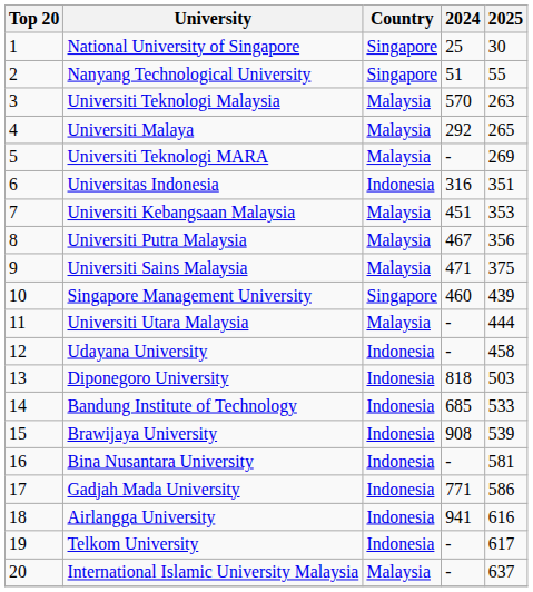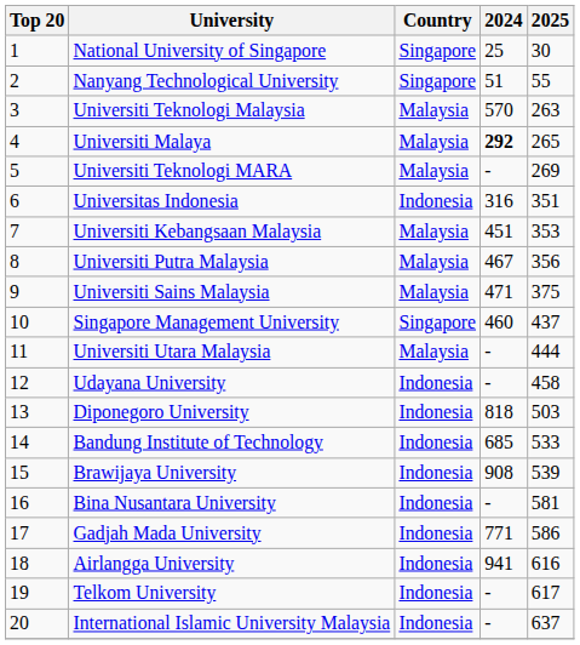 <table class="wikitable sortable">
 <tr>
 <th>Top 20</th>
 <th>University</th>
 <th>Country</th>
 <th>2024</th>
 <th>2025</th>
 </tr>
 <tr>
 <td>1</td>
 <td> <a href='#'>National University of Singapore</a></td>
 <td><a href='#'>Singapore</a></td>
 <td>25</td>
 <td>30</td>
 </tr>
 <tr>
 <td>2</td>
 <td> <a href='#'>Nanyang Technological University</a></td>
 <td><a href='#'>Singapore</a></td>
 <td>51</td>
 <td>55</td>
 </tr>
 <tr>
 <td>3</td>
 <td> <a href='#'>Universiti Teknologi Malaysia</a></td>
 <td><a href='#'>Malaysia</a></td>
 <td>570</td>
 <td>263</td>
 </tr>
 <tr>
 <td>4</td>
 <td> <a href='#'>Universiti Malaya</a></td>
 <td><a href='#'>Malaysia</a></td>
-<td>292</td>
+<td><strong>292</strong></td>
 <td>265</td>
 </tr>
 <tr>
 <td>5</td>
 <td> <a href='#'>Universiti Teknologi MARA</a></td>
 <td><a href='#'>Malaysia</a></td>
 <td>-</td>
 <td>269</td>
 </tr>
 <tr>
 <td>6</td>
 <td> <a href='#'>Universitas Indonesia</a></td>
 <td><a href='#'>Indonesia</a></td>
 <td>316</td>
 <td>351</td>
 </tr>
 <tr>
 <td>7</td>
 <td> <a href='#'>Universiti Kebangsaan Malaysia</a></td>
 <td><a href='#'>Malaysia</a></td>
 <td>451</td>
 <td>353</td>
 </tr>
 <tr>
 <td>8</td>
 <td> <a href='#'>Universiti Putra Malaysia</a></td>
 <td><a href='#'>Malaysia</a></td>
 <td>467</td>
 <td>356</td>
 </tr>
 <tr>
 <td>9</td>
 <td> <a href='#'>Universiti Sains Malaysia</a></td>
 <td><a href='#'>Malaysia</a></td>
 <td>471</td>
 <td>375</td>
 </tr>
 <tr>
 <td>10</td>
 <td> <a href='#'>Singapore Management University</a></td>
 <td><a href='#'>Singapore</a></td>
 <td>460</td>
-<td>439</td>
+<td>437</td>
 </tr>
 <tr>
 <td>11</td>
 <td> <a href='#'>Universiti Utara Malaysia</a></td>
 <td><a href='#'>Malaysia</a></td>
 <td>-</td>
 <td>444</td>
 </tr>
 <tr>
 <td>12</td>
 <td> <a href='#'>Udayana University</a></td>
 <td><a href='#'>Indonesia</a></td>
 <td>-</td>
 <td>458</td>
 </tr>
 <tr>
 <td>13</td>
 <td> <a href='#'>Diponegoro University</a></td>
 <td><a href='#'>Indonesia</a></td>
 <td>818</td>
 <td>503</td>
 </tr>
 <tr>
 <td>14</td>
 <td> <a href='#'>Bandung Institute of Technology</a></td>
 <td><a href='#'>Indonesia</a></td>
 <td>685</td>
 <td>533</td>
 </tr>
 <tr>
 <td>15</td>
 <td> <a href='#'>Brawijaya University</a></td>
 <td><a href='#'>Indonesia</a></td>
 <td>908</td>
 <td>539</td>
 </tr>
 <tr>
 <td>16</td>
 <td> <a href='#'>Bina Nusantara University</a></td>
 <td><a href='#'>Indonesia</a></td>
 <td>-</td>
 <td>581</td>
 </tr>
 <tr>
 <td>17</td>
 <td> <a href='#'>Gadjah Mada University</a></td>
 <td><a href='#'>Indonesia</a></td>
 <td>771</td>
 <td>586</td>
 </tr>
 <tr>
 <td>18</td>
 <td> <a href='#'>Airlangga University</a></td>
 <td><a href='#'>Indonesia</a></td>
 <td>941</td>
 <td>616</td>
 </tr>
 <tr>
 <td>19</td>
 <td> <a href='#'>Telkom University</a></td>
 <td><a href='#'>Indonesia</a></td>
 <td>-</td>
 <td>617</td>
 </tr>
 <tr>
 <td>20</td>
 <td> <a href='#'>International Islamic University Malaysia</a></td>
-<td><a href='#'>Malaysia</a></td>
+<td><a href='#'>Indonesia</a></td>
 <td>-</td>
 <td>637</td>
 </tr>
 <tr>
 </tr>
 </table>
